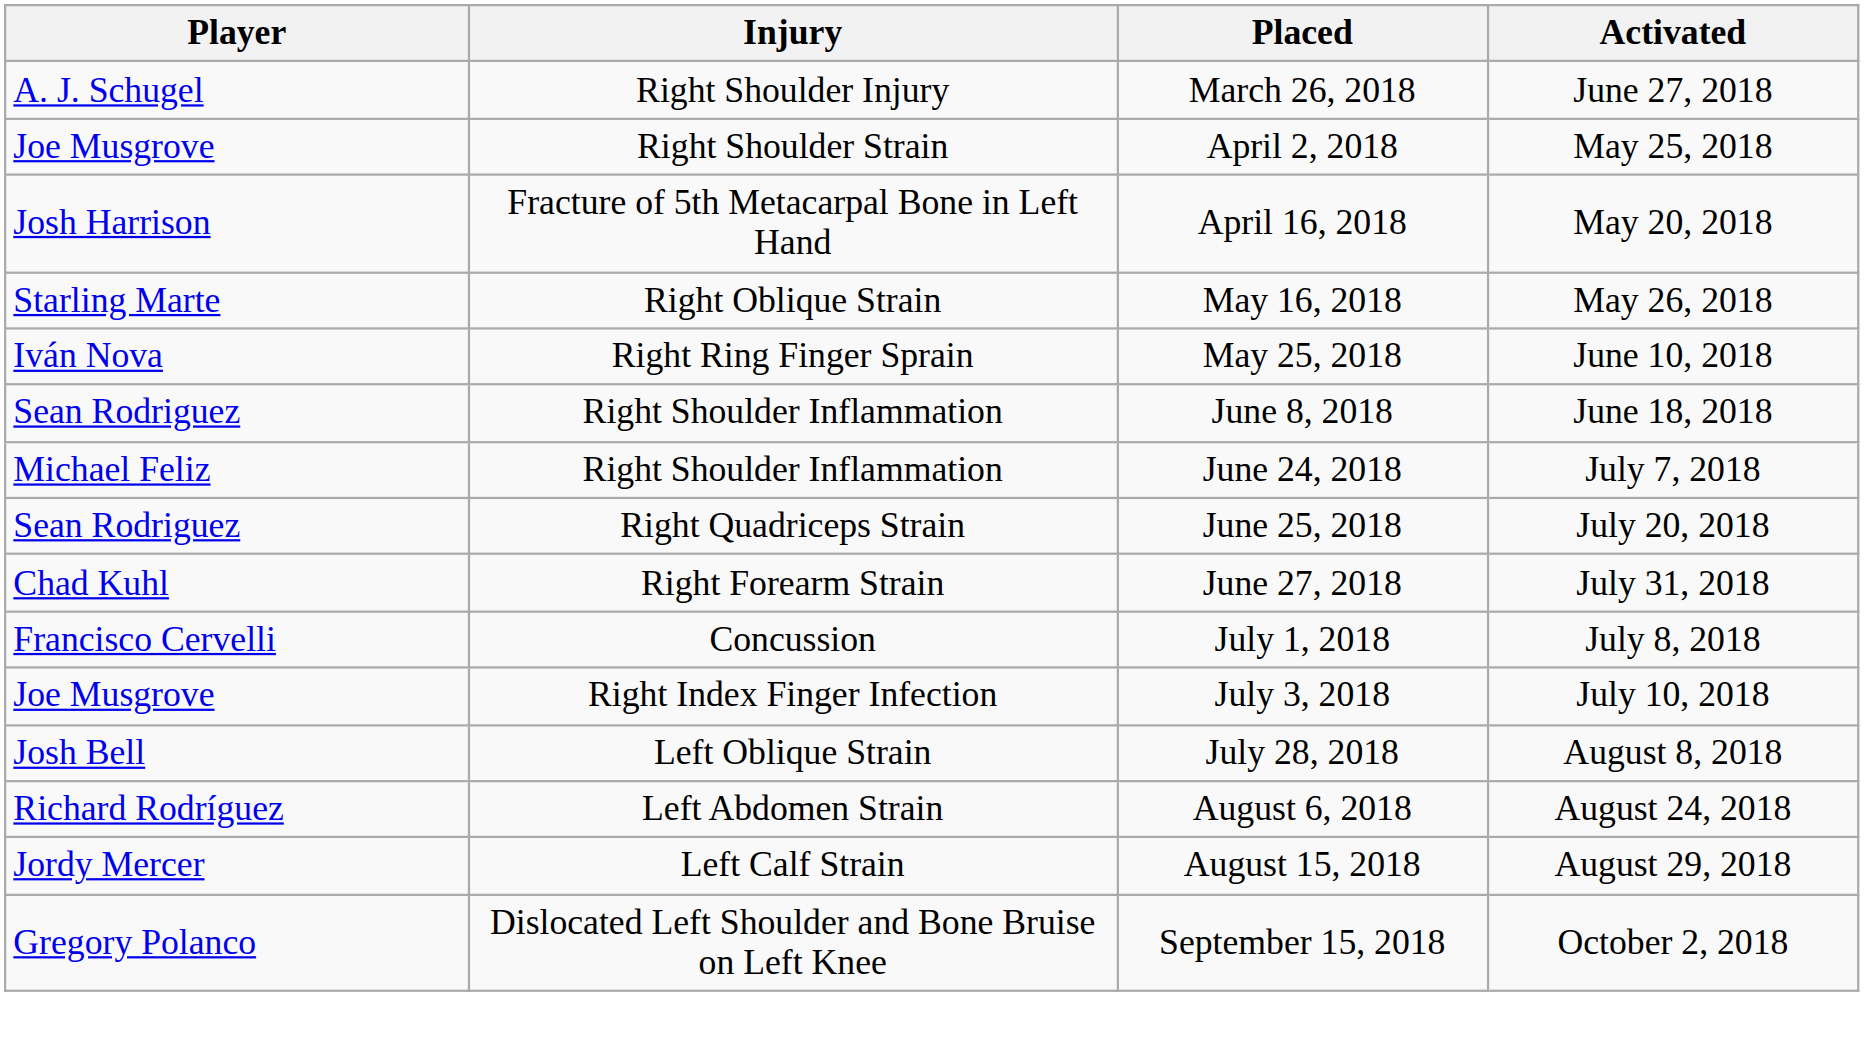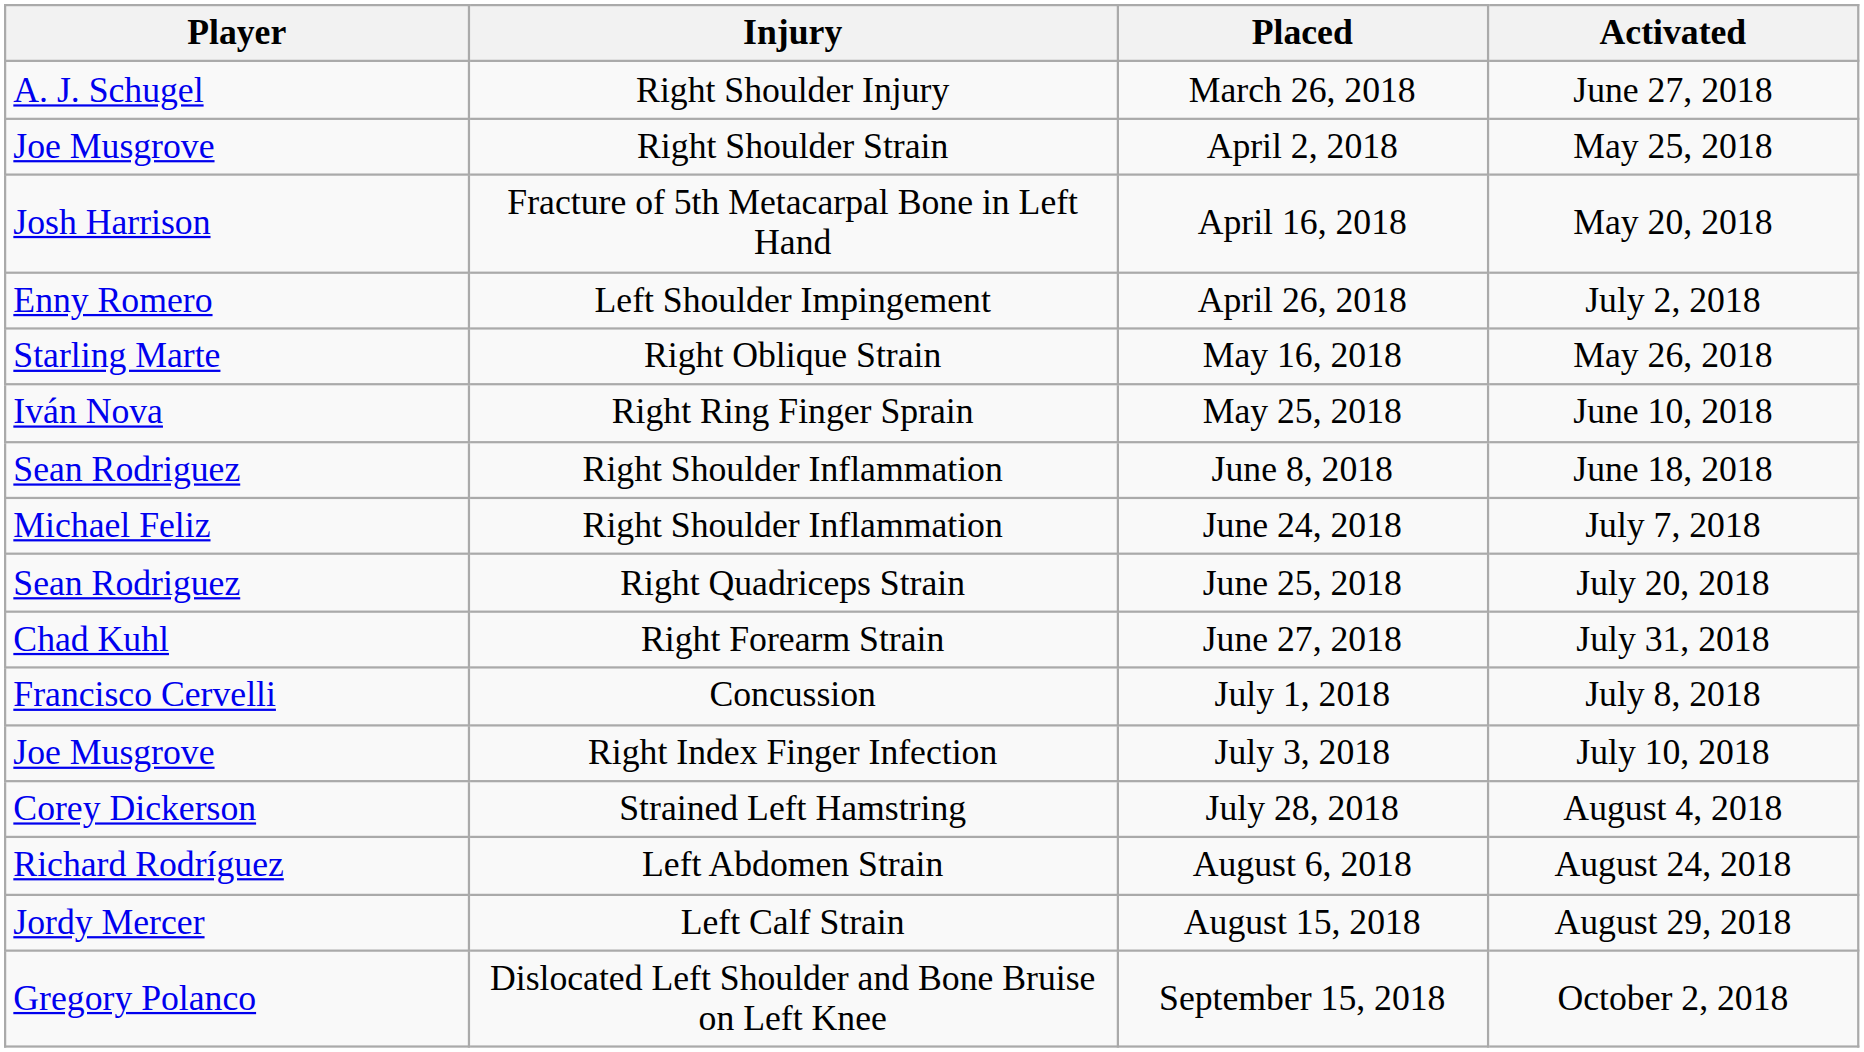 <table class="wikitable" style="width:52em; border:0; text-align:center;">
 <tr>
 <th width=25%>Player</th>
 <th width=35% class=unsortable>Injury</th>
 <th width=20% class=unsortable>Placed</th>
 <th width=20% class=unsortable>Activated</th>
 </tr>
 <tr>
 <td align=left><a href='#'>A. J. Schugel</a></td>
 <td>Right Shoulder Injury</td>
 <td>March 26, 2018</td>
 <td>June 27, 2018</td>
 </tr>
 <tr>
 <td align=left><a href='#'>Joe Musgrove</a></td>
 <td>Right Shoulder Strain</td>
 <td>April 2, 2018</td>
 <td>May 25, 2018</td>
 </tr>
 <tr>
 <td align=left><a href='#'>Josh Harrison</a></td>
 <td>Fracture of 5th Metacarpal Bone in Left Hand</td>
 <td>April 16, 2018</td>
 <td>May 20, 2018</td>
+</tr>
+<tr>
+<td align=left><a href='#'>Enny Romero</a></td>
+<td>Left Shoulder Impingement</td>
+<td>April 26, 2018</td>
+<td>July 2, 2018</td>
 </tr>
 <tr>
 <td align=left><a href='#'>Starling Marte</a></td>
 <td>Right Oblique Strain</td>
 <td>May 16, 2018</td>
 <td>May 26, 2018</td>
 </tr>
 <tr>
 <td align=left><a href='#'>Iván Nova</a></td>
 <td>Right Ring Finger Sprain</td>
 <td>May 25, 2018</td>
 <td>June 10, 2018</td>
 </tr>
 <tr>
 <td align=left><a href='#'>Sean Rodriguez</a></td>
 <td>Right Shoulder Inflammation</td>
 <td>June 8, 2018</td>
 <td>June 18, 2018</td>
 </tr>
 <tr>
 <td align=left><a href='#'>Michael Feliz</a></td>
 <td>Right Shoulder Inflammation</td>
 <td>June 24, 2018</td>
 <td>July 7, 2018</td>
 </tr>
 <tr>
 <td align=left><a href='#'>Sean Rodriguez</a></td>
 <td>Right Quadriceps Strain</td>
 <td>June 25, 2018</td>
 <td>July 20, 2018</td>
 </tr>
 <tr>
 <td align=left><a href='#'>Chad Kuhl</a></td>
 <td>Right Forearm Strain</td>
 <td>June 27, 2018</td>
 <td>July 31, 2018</td>
 </tr>
 <tr>
 <td align=left><a href='#'>Francisco Cervelli</a></td>
 <td>Concussion</td>
 <td>July 1, 2018</td>
 <td>July 8, 2018</td>
 </tr>
 <tr>
 <td align=left><a href='#'>Joe Musgrove</a></td>
 <td>Right Index Finger Infection</td>
 <td>July 3, 2018</td>
 <td>July 10, 2018</td>
 </tr>
 <tr>
-<td align=left><a href='#'>Josh Bell</a></td>
-<td>Left Oblique Strain</td>
+<td align=left><a href='#'>Corey Dickerson</a></td>
+<td>Strained Left Hamstring</td>
 <td>July 28, 2018</td>
-<td>August 8, 2018</td>
+<td>August 4, 2018</td>
 </tr>
 <tr>
 <td align=left><a href='#'>Richard Rodríguez</a></td>
 <td>Left Abdomen Strain</td>
 <td>August 6, 2018</td>
 <td>August 24, 2018</td>
 </tr>
 <tr>
 <td align=left><a href='#'>Jordy Mercer</a></td>
 <td>Left Calf Strain</td>
 <td>August 15, 2018</td>
 <td>August 29, 2018</td>
 </tr>
 <tr>
 <td align=left><a href='#'>Gregory Polanco</a></td>
 <td>Dislocated Left Shoulder and Bone Bruise on Left Knee</td>
 <td>September 15, 2018</td>
 <td>October 2, 2018</td>
 </tr>
 </table>
